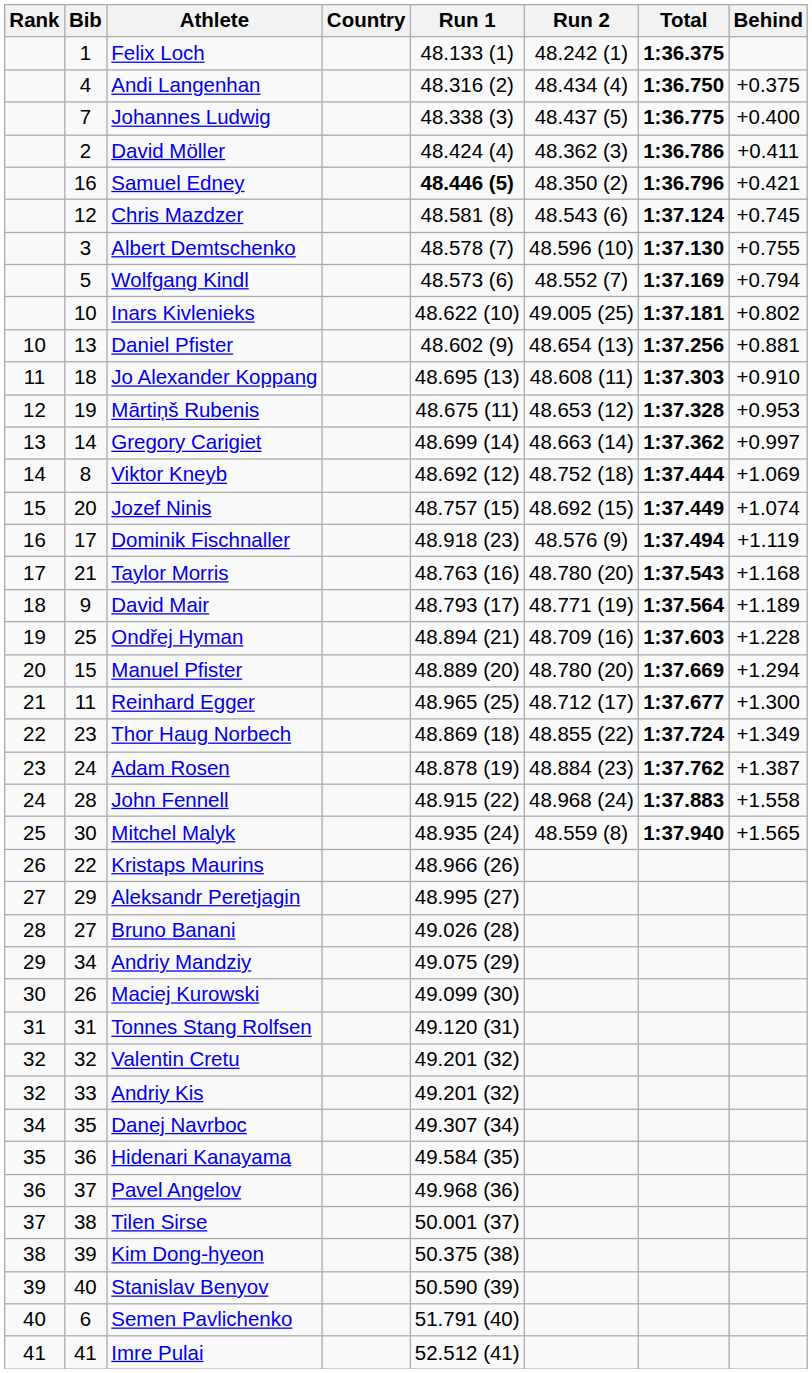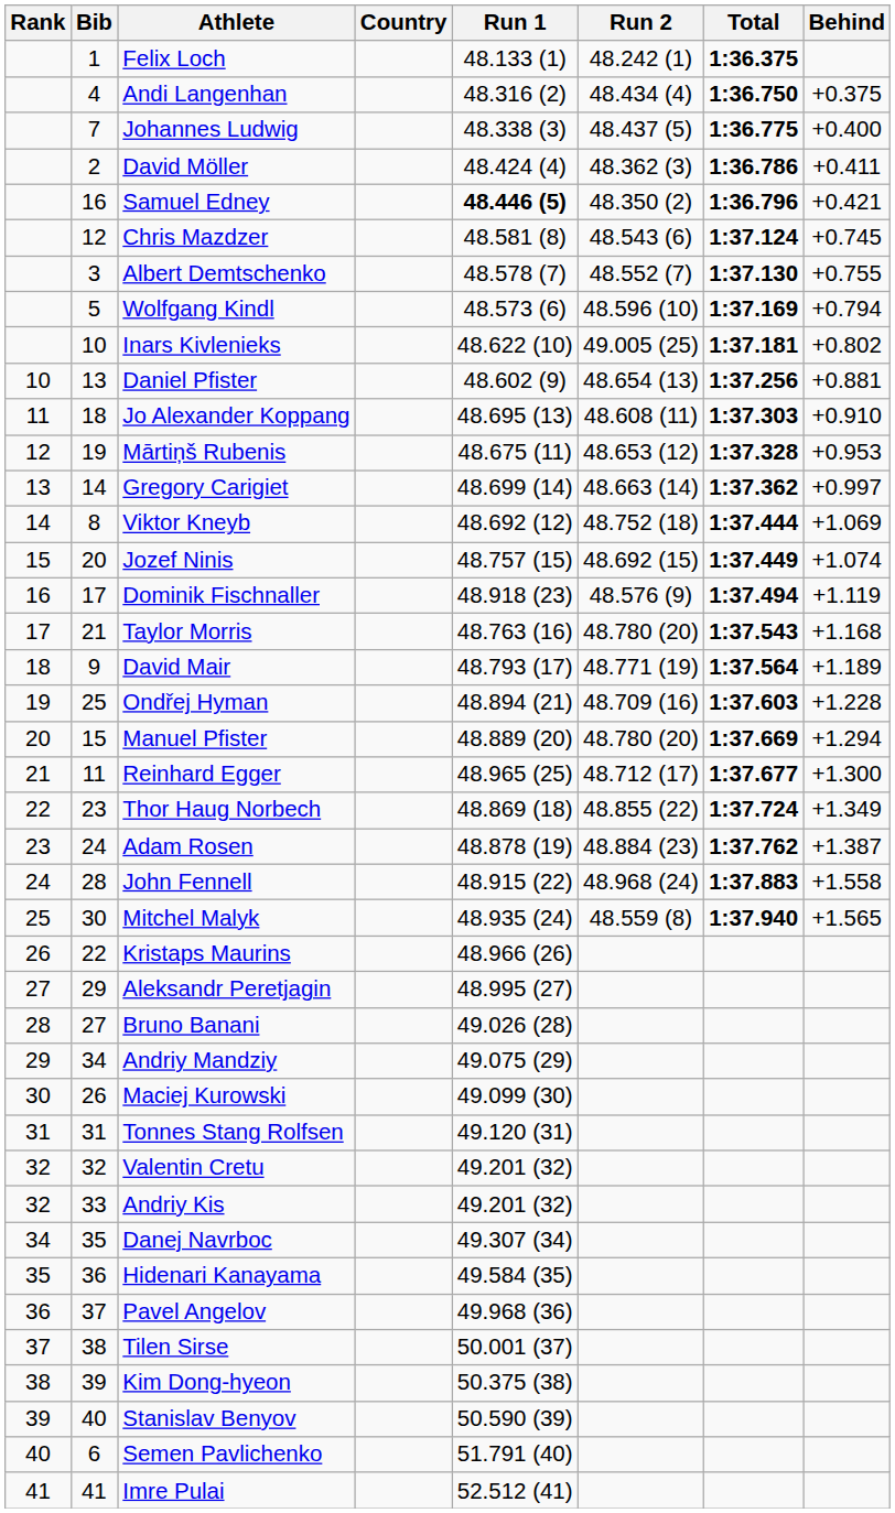 <table class="wikitable sortable" style="text-align:center">
 <tr bgcolor=efefef>
 <th>Rank</th>
 <th>Bib</th>
 <th>Athlete</th>
 <th>Country</th>
 <th>Run 1</th>
 <th>Run 2</th>
 <th>Total</th>
 <th>Behind</th>
 </tr>
 <tr>
 <td></td>
 <td>1</td>
 <td align=left><a href='#'>Felix Loch</a></td>
 <td align=left></td>
 <td>48.133 (1)</td>
 <td>48.242 (1)</td>
 <td><strong>1:36.375</strong></td>
 <td></td>
 </tr>
 <tr>
 <td></td>
 <td>4</td>
 <td align=left><a href='#'>Andi Langenhan</a></td>
 <td align=left></td>
 <td>48.316 (2)</td>
 <td>48.434 (4)</td>
 <td><strong>1:36.750</strong></td>
 <td>+0.375</td>
 </tr>
 <tr>
 <td></td>
 <td>7</td>
 <td align=left><a href='#'>Johannes Ludwig</a></td>
 <td align=left></td>
 <td>48.338 (3)</td>
 <td>48.437 (5)</td>
 <td><strong>1:36.775</strong></td>
 <td>+0.400</td>
 </tr>
 <tr>
 <td></td>
 <td>2</td>
 <td align=left><a href='#'>David Möller</a></td>
 <td align=left></td>
 <td>48.424 (4)</td>
 <td>48.362 (3)</td>
 <td><strong>1:36.786</strong></td>
 <td>+0.411</td>
 </tr>
 <tr>
 <td></td>
 <td>16</td>
 <td align=left><a href='#'>Samuel Edney</a></td>
 <td align=left></td>
 <td><strong>48.446 (5)</strong></td>
 <td>48.350 (2)</td>
 <td><strong>1:36.796</strong></td>
 <td>+0.421</td>
 </tr>
 <tr>
 <td></td>
 <td>12</td>
 <td align=left><a href='#'>Chris Mazdzer</a></td>
 <td align=left></td>
 <td>48.581 (8)</td>
 <td>48.543 (6)</td>
 <td><strong>1:37.124</strong></td>
 <td>+0.745</td>
 </tr>
 <tr>
 <td></td>
 <td>3</td>
 <td align=left><a href='#'>Albert Demtschenko</a></td>
 <td align=left></td>
 <td>48.578 (7)</td>
-<td>48.596 (10)</td>
+<td>48.552 (7)</td>
 <td><strong>1:37.130</strong></td>
 <td>+0.755</td>
 </tr>
 <tr>
 <td></td>
 <td>5</td>
 <td align=left><a href='#'>Wolfgang Kindl</a></td>
 <td align=left></td>
 <td>48.573 (6)</td>
-<td>48.552 (7)</td>
+<td>48.596 (10)</td>
 <td><strong>1:37.169</strong></td>
 <td>+0.794</td>
 </tr>
 <tr>
 <td></td>
 <td>10</td>
 <td align=left><a href='#'>Inars Kivlenieks</a></td>
 <td align=left></td>
 <td>48.622 (10)</td>
 <td>49.005 (25)</td>
 <td><strong>1:37.181</strong></td>
 <td>+0.802</td>
 </tr>
 <tr>
 <td>10</td>
 <td>13</td>
 <td align=left><a href='#'>Daniel Pfister</a></td>
 <td align=left></td>
 <td>48.602 (9)</td>
 <td>48.654 (13)</td>
 <td><strong>1:37.256</strong></td>
 <td>+0.881</td>
 </tr>
 <tr>
 <td>11</td>
 <td>18</td>
 <td align=left><a href='#'>Jo Alexander Koppang</a></td>
 <td align=left></td>
 <td>48.695 (13)</td>
 <td>48.608 (11)</td>
 <td><strong>1:37.303</strong></td>
 <td>+0.910</td>
 </tr>
 <tr>
 <td>12</td>
 <td>19</td>
 <td align=left><a href='#'>Mārtiņš Rubenis</a></td>
 <td align=left></td>
 <td>48.675 (11)</td>
 <td>48.653 (12)</td>
 <td><strong>1:37.328</strong></td>
 <td>+0.953</td>
 </tr>
 <tr>
 <td>13</td>
 <td>14</td>
 <td align=left><a href='#'>Gregory Carigiet</a></td>
 <td align=left></td>
 <td>48.699 (14)</td>
 <td>48.663 (14)</td>
 <td><strong>1:37.362</strong></td>
 <td>+0.997</td>
 </tr>
 <tr>
 <td>14</td>
 <td>8</td>
 <td align=left><a href='#'>Viktor Kneyb</a></td>
 <td align=left></td>
 <td>48.692 (12)</td>
 <td>48.752 (18)</td>
 <td><strong>1:37.444</strong></td>
 <td>+1.069</td>
 </tr>
 <tr>
 <td>15</td>
 <td>20</td>
 <td align=left><a href='#'>Jozef Ninis</a></td>
 <td align=left></td>
 <td>48.757 (15)</td>
 <td>48.692 (15)</td>
 <td><strong>1:37.449</strong></td>
 <td>+1.074</td>
 </tr>
 <tr>
 <td>16</td>
 <td>17</td>
 <td align=left><a href='#'>Dominik Fischnaller</a></td>
 <td align=left></td>
 <td>48.918 (23)</td>
 <td>48.576 (9)</td>
 <td><strong>1:37.494</strong></td>
 <td>+1.119</td>
 </tr>
 <tr>
 <td>17</td>
 <td>21</td>
 <td align=left><a href='#'>Taylor Morris</a></td>
 <td align=left></td>
 <td>48.763 (16)</td>
 <td>48.780 (20)</td>
 <td><strong>1:37.543</strong></td>
 <td>+1.168</td>
 </tr>
 <tr>
 <td>18</td>
 <td>9</td>
 <td align=left><a href='#'>David Mair</a></td>
 <td align=left></td>
 <td>48.793 (17)</td>
 <td>48.771 (19)</td>
 <td><strong>1:37.564</strong></td>
 <td>+1.189</td>
 </tr>
 <tr>
 <td>19</td>
 <td>25</td>
 <td align=left><a href='#'>Ondřej Hyman</a></td>
 <td align=left></td>
 <td>48.894 (21)</td>
 <td>48.709 (16)</td>
 <td><strong>1:37.603</strong></td>
 <td>+1.228</td>
 </tr>
 <tr>
 <td>20</td>
 <td>15</td>
 <td align=left><a href='#'>Manuel Pfister</a></td>
 <td align=left></td>
 <td>48.889 (20)</td>
 <td>48.780 (20)</td>
 <td><strong>1:37.669</strong></td>
 <td>+1.294</td>
 </tr>
 <tr>
 <td>21</td>
 <td>11</td>
 <td align=left><a href='#'>Reinhard Egger</a></td>
 <td align=left></td>
 <td>48.965 (25)</td>
 <td>48.712 (17)</td>
 <td><strong>1:37.677</strong></td>
 <td>+1.300</td>
 </tr>
 <tr>
 <td>22</td>
 <td>23</td>
 <td align=left><a href='#'>Thor Haug Norbech</a></td>
 <td align=left></td>
 <td>48.869 (18)</td>
 <td>48.855 (22)</td>
 <td><strong>1:37.724</strong></td>
 <td>+1.349</td>
 </tr>
 <tr>
 <td>23</td>
 <td>24</td>
 <td align=left><a href='#'>Adam Rosen</a></td>
 <td align=left></td>
 <td>48.878 (19)</td>
 <td>48.884 (23)</td>
 <td><strong>1:37.762</strong></td>
 <td>+1.387</td>
 </tr>
 <tr>
 <td>24</td>
 <td>28</td>
 <td align=left><a href='#'>John Fennell</a></td>
 <td align=left></td>
 <td>48.915 (22)</td>
 <td>48.968 (24)</td>
 <td><strong>1:37.883</strong></td>
 <td>+1.558</td>
 </tr>
 <tr>
 <td>25</td>
 <td>30</td>
 <td align=left><a href='#'>Mitchel Malyk</a></td>
 <td align=left></td>
 <td>48.935 (24)</td>
 <td>48.559 (8)</td>
 <td><strong>1:37.940</strong></td>
 <td>+1.565</td>
 </tr>
 <tr>
 <td>26</td>
 <td>22</td>
 <td align=left><a href='#'>Kristaps Maurins</a></td>
 <td align=left></td>
 <td>48.966 (26)</td>
 <td></td>
 <td><strong></strong></td>
 <td></td>
 </tr>
 <tr>
 <td>27</td>
 <td>29</td>
 <td align=left><a href='#'>Aleksandr Peretjagin</a></td>
 <td align=left></td>
 <td>48.995 (27)</td>
 <td></td>
 <td><strong></strong></td>
 <td></td>
 </tr>
 <tr>
 <td>28</td>
 <td>27</td>
 <td align=left><a href='#'>Bruno Banani</a></td>
 <td align=left></td>
 <td>49.026 (28)</td>
 <td></td>
 <td><strong></strong></td>
 <td></td>
 </tr>
 <tr>
 <td>29</td>
 <td>34</td>
 <td align=left><a href='#'>Andriy Mandziy</a></td>
 <td align=left></td>
 <td>49.075 (29)</td>
 <td></td>
 <td><strong></strong></td>
 <td></td>
 </tr>
 <tr>
 <td>30</td>
 <td>26</td>
 <td align=left><a href='#'>Maciej Kurowski</a></td>
 <td align=left></td>
 <td>49.099 (30)</td>
 <td></td>
 <td><strong></strong></td>
 <td></td>
 </tr>
 <tr>
 <td>31</td>
 <td>31</td>
 <td align=left><a href='#'>Tonnes Stang Rolfsen</a></td>
 <td align=left></td>
 <td>49.120 (31)</td>
 <td></td>
 <td><strong></strong></td>
 <td></td>
 </tr>
 <tr>
 <td>32</td>
 <td>32</td>
 <td align=left><a href='#'>Valentin Cretu</a></td>
 <td align=left></td>
 <td>49.201 (32)</td>
 <td></td>
 <td><strong></strong></td>
 <td></td>
 </tr>
 <tr>
 <td>32</td>
 <td>33</td>
 <td align=left><a href='#'>Andriy Kis</a></td>
 <td align=left></td>
 <td>49.201 (32)</td>
 <td></td>
 <td><strong></strong></td>
 <td></td>
 </tr>
 <tr>
 <td>34</td>
 <td>35</td>
 <td align=left><a href='#'>Danej Navrboc</a></td>
 <td align=left></td>
 <td>49.307 (34)</td>
 <td></td>
 <td><strong></strong></td>
 <td></td>
 </tr>
 <tr>
 <td>35</td>
 <td>36</td>
 <td align=left><a href='#'>Hidenari Kanayama</a></td>
 <td align=left></td>
 <td>49.584 (35)</td>
 <td></td>
 <td><strong></strong></td>
 <td></td>
 </tr>
 <tr>
 <td>36</td>
 <td>37</td>
 <td align=left><a href='#'>Pavel Angelov</a></td>
 <td align=left></td>
 <td>49.968 (36)</td>
 <td></td>
 <td><strong></strong></td>
 <td></td>
 </tr>
 <tr>
 <td>37</td>
 <td>38</td>
 <td align=left><a href='#'>Tilen Sirse</a></td>
 <td align=left></td>
 <td>50.001 (37)</td>
 <td></td>
 <td><strong></strong></td>
 <td></td>
 </tr>
 <tr>
 <td>38</td>
 <td>39</td>
 <td align=left><a href='#'>Kim Dong-hyeon</a></td>
 <td align=left></td>
 <td>50.375 (38)</td>
 <td></td>
 <td><strong></strong></td>
 <td></td>
 </tr>
 <tr>
 <td>39</td>
 <td>40</td>
 <td align=left><a href='#'>Stanislav Benyov</a></td>
 <td align=left></td>
 <td>50.590 (39)</td>
 <td></td>
 <td><strong></strong></td>
 <td></td>
 </tr>
 <tr>
 <td>40</td>
 <td>6</td>
 <td align=left><a href='#'>Semen Pavlichenko</a></td>
 <td align=left></td>
 <td>51.791 (40)</td>
 <td></td>
 <td><strong></strong></td>
 <td></td>
 </tr>
 <tr>
 <td>41</td>
 <td>41</td>
 <td align=left><a href='#'>Imre Pulai</a></td>
 <td align=left></td>
 <td>52.512 (41)</td>
 <td></td>
 <td><strong></strong></td>
 <td></td>
 </tr>
 </table>
